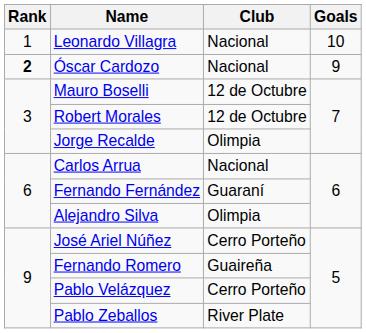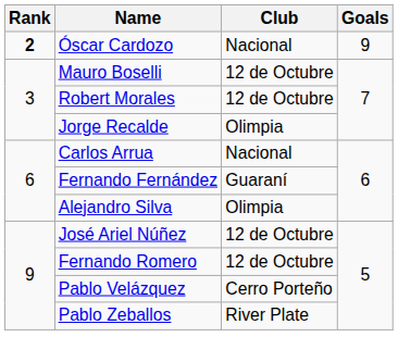 <table class="wikitable" border="1">
 <tr>
 <th>Rank</th>
 <th>Name</th>
 <th>Club</th>
 <th>Goals</th>
-</tr>
-<tr>
-<td align=center>1</td>
-<td> <a href='#'>Leonardo Villagra</a></td>
-<td>Nacional</td>
-<td align=center>10</td>
 </tr>
 <tr>
 <td align=center><strong>2</strong></td>
 <td> <a href='#'>Óscar Cardozo</a></td>
 <td>Nacional</td>
 <td align=center>9</td>
 </tr>
 <tr>
 <td rowspan=3 align=center>3</td>
 <td> <a href='#'>Mauro Boselli</a></td>
 <td>12 de Octubre</td>
 <td rowspan=3 align=center>7</td>
 </tr>
 <tr>
 <td> <a href='#'>Robert Morales</a></td>
 <td>12 de Octubre</td>
 </tr>
 <tr>
 <td> <a href='#'>Jorge Recalde</a></td>
 <td>Olimpia</td>
 </tr>
 <tr>
 <td rowspan=3 align=center>6</td>
 <td> <a href='#'>Carlos Arrua</a></td>
 <td>Nacional</td>
 <td rowspan=3 align=center>6</td>
 </tr>
 <tr>
 <td> <a href='#'>Fernando Fernández</a></td>
 <td>Guaraní</td>
 </tr>
 <tr>
 <td> <a href='#'>Alejandro Silva</a></td>
 <td>Olimpia</td>
 </tr>
 <tr>
 <td rowspan=4 align=center>9</td>
 <td> <a href='#'>José Ariel Núñez</a></td>
-<td>Cerro Porteño</td>
+<td>12 de Octubre</td>
 <td rowspan=4 align=center>5</td>
 </tr>
 <tr>
 <td> <a href='#'>Fernando Romero</a></td>
-<td>Guaireña</td>
+<td>12 de Octubre</td>
 </tr>
 <tr>
 <td> <a href='#'>Pablo Velázquez</a></td>
 <td>Cerro Porteño</td>
 </tr>
 <tr>
 <td> <a href='#'>Pablo Zeballos</a></td>
 <td>River Plate</td>
 </tr>
 </table>
